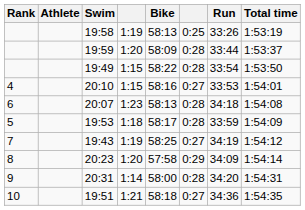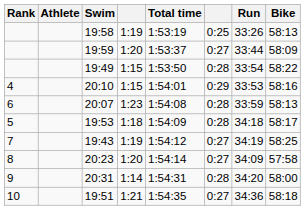 <table class="wikitable sortable">
 <tr>
 <th>Rank</th>
 <th>Athlete</th>
 <th>Swim</th>
 <th></th>
-<th>Bike</th>
+<th>Total time</th>
 <th></th>
 <th>Run</th>
-<th>Total time</th>
+<th>Bike</th>
 </tr>
 <tr>
 <td></td>
 <td></td>
 <td>19:58</td>
 <td>1:19</td>
-<td>58:13</td>
+<td>1:53:19</td>
 <td>0:25</td>
 <td>33:26</td>
-<td>1:53:19</td>
+<td>58:13</td>
 </tr>
 <tr>
 <td></td>
 <td></td>
 <td>19:59</td>
 <td>1:20</td>
+<td>1:53:37</td>
+<td>0:27</td>
+<td>33:44</td>
 <td>58:09</td>
-<td>0:28</td>
-<td>33:44</td>
-<td>1:53:37</td>
 </tr>
 <tr>
 <td></td>
 <td></td>
 <td>19:49</td>
 <td>1:15</td>
-<td>58:22</td>
+<td>1:53:50</td>
 <td>0:28</td>
 <td>33:54</td>
-<td>1:53:50</td>
+<td>58:22</td>
 </tr>
 <tr>
 <td>4</td>
 <td></td>
 <td>20:10</td>
 <td>1:15</td>
+<td>1:54:01</td>
+<td>0:29</td>
+<td>33:53</td>
 <td>58:16</td>
-<td>0:27</td>
-<td>33:53</td>
-<td>1:54:01</td>
 </tr>
 <tr>
 <td>6</td>
 <td></td>
 <td>20:07</td>
 <td>1:23</td>
+<td>1:54:08</td>
+<td>0:28</td>
+<td>33:59</td>
 <td>58:13</td>
-<td>0:28</td>
-<td>34:18</td>
-<td>1:54:08</td>
 </tr>
 <tr>
 <td>5</td>
 <td></td>
 <td>19:53</td>
 <td>1:18</td>
+<td>1:54:09</td>
+<td>0:28</td>
+<td>34:18</td>
 <td>58:17</td>
-<td>0:28</td>
-<td>33:59</td>
-<td>1:54:09</td>
 </tr>
 <tr>
 <td>7</td>
 <td></td>
 <td>19:43</td>
 <td>1:19</td>
-<td>58:25</td>
+<td>1:54:12</td>
 <td>0:27</td>
 <td>34:19</td>
-<td>1:54:12</td>
+<td>58:25</td>
 </tr>
 <tr>
 <td>8</td>
 <td></td>
 <td>20:23</td>
 <td>1:20</td>
+<td>1:54:14</td>
+<td>0:27</td>
+<td>34:09</td>
 <td>57:58</td>
-<td>0:29</td>
-<td>34:09</td>
-<td>1:54:14</td>
 </tr>
 <tr>
 <td>9</td>
 <td></td>
 <td>20:31</td>
 <td>1:14</td>
-<td>58:00</td>
+<td>1:54:31</td>
 <td>0:28</td>
 <td>34:20</td>
-<td>1:54:31</td>
+<td>58:00</td>
 </tr>
 <tr>
 <td>10</td>
 <td></td>
 <td>19:51</td>
 <td>1:21</td>
-<td>58:18</td>
+<td>1:54:35</td>
 <td>0:27</td>
 <td>34:36</td>
-<td>1:54:35</td>
+<td>58:18</td>
 </tr>
 </table>
